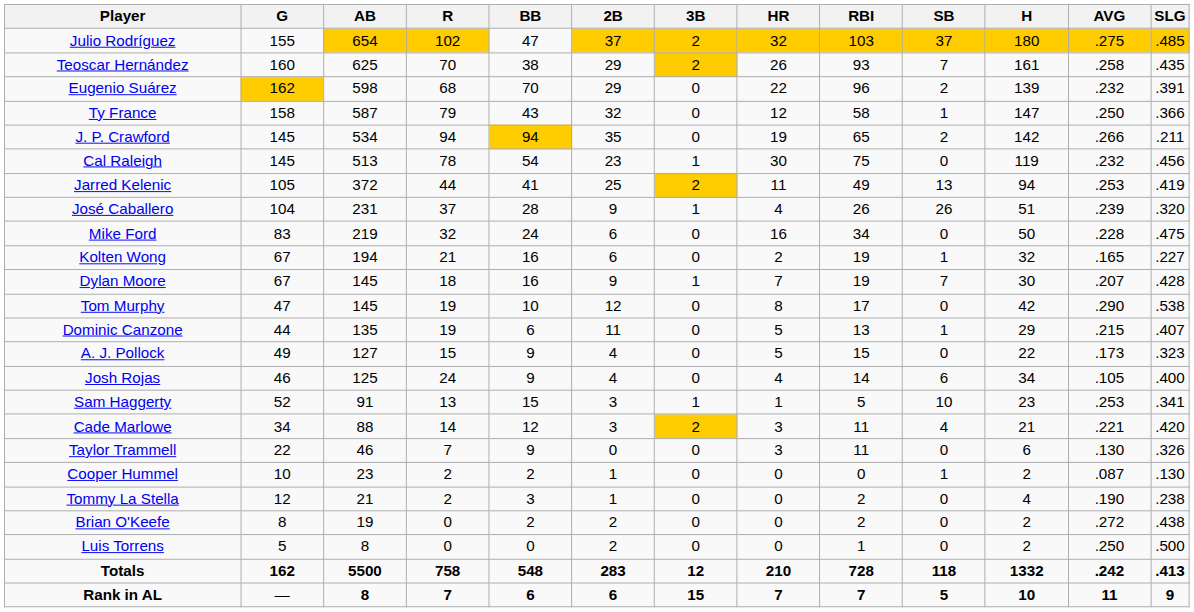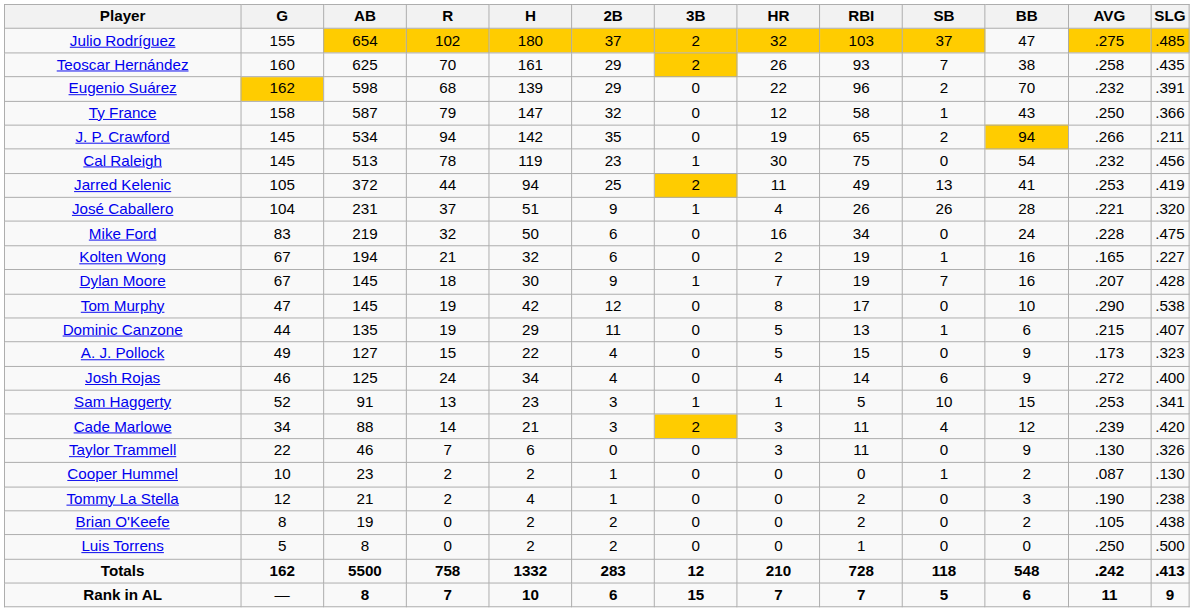 <table class=wikitable style="text-align:center">
 <tr>
 <th bgcolor=#DDDDFF; width="20%">Player</th>
 <th bgcolor=#DDDDFF; width="7%">G</th>
 <th bgcolor=#DDDDFF; width="7%">AB</th>
 <th bgcolor=#DDDDFF; width="7%">R</th>
-<th bgcolor=#DDDDFF; width="7%">BB</th>
+<th bgcolor=#DDDDFF; width="7%">H</th>
 <th bgcolor=#DDDDFF; width="7%">2B</th>
 <th bgcolor=#DDDDFF; width="7%">3B</th>
 <th bgcolor=#DDDDFF; width="7%">HR</th>
 <th bgcolor=#DDDDFF; width="7%">RBI</th>
 <th bgcolor=#DDDDFF; width="7%">SB</th>
-<th bgcolor=#DDDDFF; width="7%">H</th>
+<th bgcolor=#DDDDFF; width="7%">BB</th>
 <th bgcolor=#DDDDFF; width="7%">AVG</th>
 <th bgcolor=#DDDDFF; width="7%">SLG</th>
 </tr>
 <tr>
 <td><a href='#'>Julio Rodríguez</a></td>
 <td>155</td>
 <td bgcolor=#ffcc00>654</td>
 <td bgcolor=#ffcc00>102</td>
-<td>47</td>
+<td bgcolor=#ffcc00>180</td>
 <td bgcolor=#ffcc00>37</td>
 <td bgcolor=#ffcc00>2</td>
 <td bgcolor=#ffcc00>32</td>
 <td bgcolor=#ffcc00>103</td>
 <td bgcolor=#ffcc00>37</td>
-<td bgcolor=#ffcc00>180</td>
+<td>47</td>
 <td bgcolor=#ffcc00>.275</td>
 <td bgcolor=#ffcc00>.485</td>
 </tr>
 <tr>
 <td><a href='#'>Teoscar Hernández</a></td>
 <td>160</td>
 <td>625</td>
 <td>70</td>
-<td>38</td>
+<td>161</td>
 <td>29</td>
 <td bgcolor=#ffcc00>2</td>
 <td>26</td>
 <td>93</td>
 <td>7</td>
-<td>161</td>
+<td>38</td>
 <td>.258</td>
 <td>.435</td>
 </tr>
 <tr>
 <td><a href='#'>Eugenio Suárez</a></td>
 <td bgcolor=#ffcc00>162</td>
 <td>598</td>
 <td>68</td>
-<td>70</td>
+<td>139</td>
 <td>29</td>
 <td>0</td>
 <td>22</td>
 <td>96</td>
 <td>2</td>
-<td>139</td>
+<td>70</td>
 <td>.232</td>
 <td>.391</td>
 </tr>
 <tr>
 <td><a href='#'>Ty France</a></td>
 <td>158</td>
 <td>587</td>
 <td>79</td>
-<td>43</td>
+<td>147</td>
 <td>32</td>
 <td>0</td>
 <td>12</td>
 <td>58</td>
 <td>1</td>
-<td>147</td>
+<td>43</td>
 <td>.250</td>
 <td>.366</td>
 </tr>
 <tr>
 <td><a href='#'>J. P. Crawford</a></td>
 <td>145</td>
 <td>534</td>
 <td>94</td>
-<td bgcolor=#ffcc00>94</td>
+<td>142</td>
 <td>35</td>
 <td>0</td>
 <td>19</td>
 <td>65</td>
 <td>2</td>
-<td>142</td>
+<td bgcolor=#ffcc00>94</td>
 <td>.266</td>
 <td>.211</td>
 </tr>
 <tr>
 <td><a href='#'>Cal Raleigh</a></td>
 <td>145</td>
 <td>513</td>
 <td>78</td>
-<td>54</td>
+<td>119</td>
 <td>23</td>
 <td>1</td>
 <td>30</td>
 <td>75</td>
 <td>0</td>
-<td>119</td>
+<td>54</td>
 <td>.232</td>
 <td>.456</td>
 </tr>
 <tr>
 <td><a href='#'>Jarred Kelenic</a></td>
 <td>105</td>
 <td>372</td>
 <td>44</td>
-<td>41</td>
+<td>94</td>
 <td>25</td>
 <td bgcolor=#ffcc00>2</td>
 <td>11</td>
 <td>49</td>
 <td>13</td>
-<td>94</td>
+<td>41</td>
 <td>.253</td>
 <td>.419</td>
 </tr>
 <tr>
 <td><a href='#'>José Caballero</a></td>
 <td>104</td>
 <td>231</td>
 <td>37</td>
-<td>28</td>
+<td>51</td>
 <td>9</td>
 <td>1</td>
 <td>4</td>
 <td>26</td>
 <td>26</td>
-<td>51</td>
-<td>.239</td>
+<td>28</td>
+<td>.221</td>
 <td>.320</td>
 </tr>
 <tr>
 <td><a href='#'>Mike Ford</a></td>
 <td>83</td>
 <td>219</td>
 <td>32</td>
-<td>24</td>
+<td>50</td>
 <td>6</td>
 <td>0</td>
 <td>16</td>
 <td>34</td>
 <td>0</td>
-<td>50</td>
+<td>24</td>
 <td>.228</td>
 <td>.475</td>
 </tr>
 <tr>
 <td><a href='#'>Kolten Wong</a></td>
 <td>67</td>
 <td>194</td>
 <td>21</td>
-<td>16</td>
+<td>32</td>
 <td>6</td>
 <td>0</td>
 <td>2</td>
 <td>19</td>
 <td>1</td>
-<td>32</td>
+<td>16</td>
 <td>.165</td>
 <td>.227</td>
 </tr>
 <tr>
 <td><a href='#'>Dylan Moore</a></td>
 <td>67</td>
 <td>145</td>
 <td>18</td>
-<td>16</td>
+<td>30</td>
 <td>9</td>
 <td>1</td>
 <td>7</td>
 <td>19</td>
 <td>7</td>
-<td>30</td>
+<td>16</td>
 <td>.207</td>
 <td>.428</td>
 </tr>
 <tr>
 <td><a href='#'>Tom Murphy</a></td>
 <td>47</td>
 <td>145</td>
 <td>19</td>
-<td>10</td>
+<td>42</td>
 <td>12</td>
 <td>0</td>
 <td>8</td>
 <td>17</td>
 <td>0</td>
-<td>42</td>
+<td>10</td>
 <td>.290</td>
 <td>.538</td>
 </tr>
 <tr>
 <td><a href='#'>Dominic Canzone</a></td>
 <td>44</td>
 <td>135</td>
 <td>19</td>
-<td>6</td>
+<td>29</td>
 <td>11</td>
 <td>0</td>
 <td>5</td>
 <td>13</td>
 <td>1</td>
-<td>29</td>
+<td>6</td>
 <td>.215</td>
 <td>.407</td>
 </tr>
 <tr>
 <td><a href='#'>A. J. Pollock</a></td>
 <td>49</td>
 <td>127</td>
 <td>15</td>
-<td>9</td>
+<td>22</td>
 <td>4</td>
 <td>0</td>
 <td>5</td>
 <td>15</td>
 <td>0</td>
-<td>22</td>
+<td>9</td>
 <td>.173</td>
 <td>.323</td>
 </tr>
 <tr>
 <td><a href='#'>Josh Rojas</a></td>
 <td>46</td>
 <td>125</td>
 <td>24</td>
-<td>9</td>
+<td>34</td>
 <td>4</td>
 <td>0</td>
 <td>4</td>
 <td>14</td>
 <td>6</td>
-<td>34</td>
-<td>.105</td>
+<td>9</td>
+<td>.272</td>
 <td>.400</td>
 </tr>
 <tr>
 <td><a href='#'>Sam Haggerty</a></td>
 <td>52</td>
 <td>91</td>
 <td>13</td>
-<td>15</td>
+<td>23</td>
 <td>3</td>
 <td>1</td>
 <td>1</td>
 <td>5</td>
 <td>10</td>
-<td>23</td>
+<td>15</td>
 <td>.253</td>
 <td>.341</td>
 </tr>
 <tr>
 <td><a href='#'>Cade Marlowe</a></td>
 <td>34</td>
 <td>88</td>
 <td>14</td>
-<td>12</td>
+<td>21</td>
 <td>3</td>
 <td bgcolor=#ffcc00>2</td>
 <td>3</td>
 <td>11</td>
 <td>4</td>
-<td>21</td>
-<td>.221</td>
+<td>12</td>
+<td>.239</td>
 <td>.420</td>
 </tr>
 <tr>
 <td><a href='#'>Taylor Trammell</a></td>
 <td>22</td>
 <td>46</td>
 <td>7</td>
-<td>9</td>
+<td>6</td>
 <td>0</td>
 <td>0</td>
 <td>3</td>
 <td>11</td>
 <td>0</td>
-<td>6</td>
+<td>9</td>
 <td>.130</td>
 <td>.326</td>
 </tr>
 <tr>
 <td><a href='#'>Cooper Hummel</a></td>
 <td>10</td>
 <td>23</td>
 <td>2</td>
 <td>2</td>
 <td>1</td>
 <td>0</td>
 <td>0</td>
 <td>0</td>
 <td>1</td>
 <td>2</td>
 <td>.087</td>
 <td>.130</td>
 </tr>
 <tr>
 <td><a href='#'>Tommy La Stella</a></td>
 <td>12</td>
 <td>21</td>
 <td>2</td>
-<td>3</td>
+<td>4</td>
 <td>1</td>
 <td>0</td>
 <td>0</td>
 <td>2</td>
 <td>0</td>
-<td>4</td>
+<td>3</td>
 <td>.190</td>
 <td>.238</td>
 </tr>
 <tr>
 <td><a href='#'>Brian O'Keefe</a></td>
 <td>8</td>
 <td>19</td>
 <td>0</td>
 <td>2</td>
 <td>2</td>
 <td>0</td>
 <td>0</td>
 <td>2</td>
 <td>0</td>
 <td>2</td>
-<td>.272</td>
+<td>.105</td>
 <td>.438</td>
 </tr>
 <tr>
 <td><a href='#'>Luis Torrens</a></td>
 <td>5</td>
 <td>8</td>
 <td>0</td>
-<td>0</td>
+<td>2</td>
 <td>2</td>
 <td>0</td>
 <td>0</td>
 <td>1</td>
 <td>0</td>
-<td>2</td>
+<td>0</td>
 <td>.250</td>
 <td>.500</td>
 </tr>
 <tr>
 <td><strong>Totals</strong></td>
 <td><strong>162</strong></td>
 <td><strong>5500</strong></td>
 <td><strong>758</strong></td>
-<td><strong>548</strong></td>
+<td><strong>1332</strong></td>
 <td><strong>283</strong></td>
 <td><strong>12</strong></td>
 <td><strong>210</strong></td>
 <td><strong>728</strong></td>
 <td><strong>118</strong></td>
-<td><strong>1332</strong></td>
+<td><strong>548</strong></td>
 <td><strong>.242</strong></td>
 <td><strong>.413</strong></td>
 </tr>
 <tr>
 <td><strong>Rank in AL</strong></td>
 <td>—</td>
 <td><strong>8</strong></td>
 <td><strong>7</strong></td>
-<td><strong>6</strong></td>
+<td><strong>10</strong></td>
 <td><strong>6</strong></td>
 <td><strong>15</strong></td>
 <td><strong>7</strong></td>
 <td><strong>7</strong></td>
 <td><strong>5</strong></td>
-<td><strong>10</strong></td>
+<td><strong>6</strong></td>
 <td><strong>11</strong></td>
 <td><strong>9</strong></td>
 </tr>
 </table>
